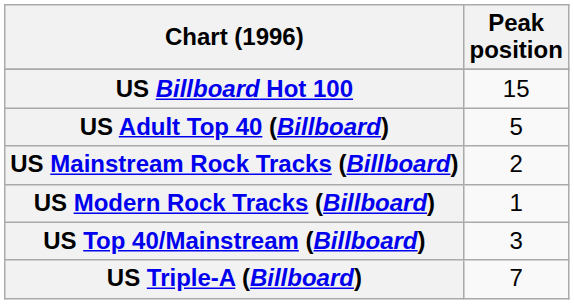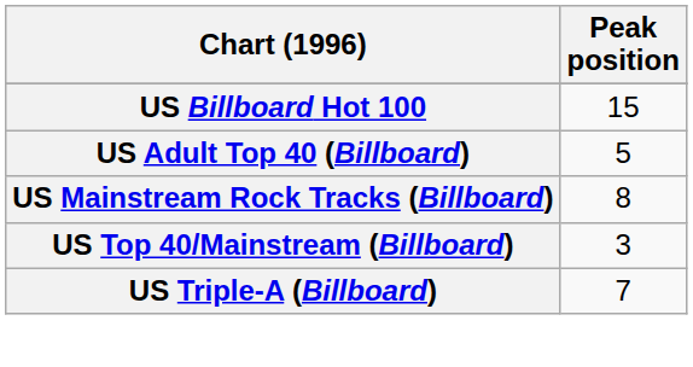 <table class="wikitable sortable plainrowheaders" style="text-align:center">
 <tr>
 <th>Chart (1996)</th>
 <th>Peak<br>position</th>
 </tr>
 <tr>
 </tr>
 <tr>
 </tr>
 <tr>
 <th scope="row">US <a href='#'><em>Billboard</em> Hot 100</a></th>
 <td>15</td>
 </tr>
 <tr>
 <th scope="row">US <a href='#'>Adult Top 40</a> (<em><a href='#'>Billboard</a></em>)</th>
 <td>5</td>
 </tr>
 <tr>
 <th scope="row">US <a href='#'>Mainstream Rock Tracks</a> (<em><a href='#'>Billboard</a></em>)</th>
-<td>2</td>
-</tr>
-<tr>
-<th scope="row">US <a href='#'>Modern Rock Tracks</a> (<em><a href='#'>Billboard</a></em>)</th>
-<td>1</td>
+<td>8</td>
 </tr>
 <tr>
 <th scope="row">US <a href='#'>Top 40/Mainstream</a> (<em><a href='#'>Billboard</a></em>)</th>
 <td>3</td>
 </tr>
 <tr>
 <th scope="row">US <a href='#'>Triple-A</a> (<em><a href='#'>Billboard</a></em>)</th>
 <td>7</td>
 </tr>
 </table>
